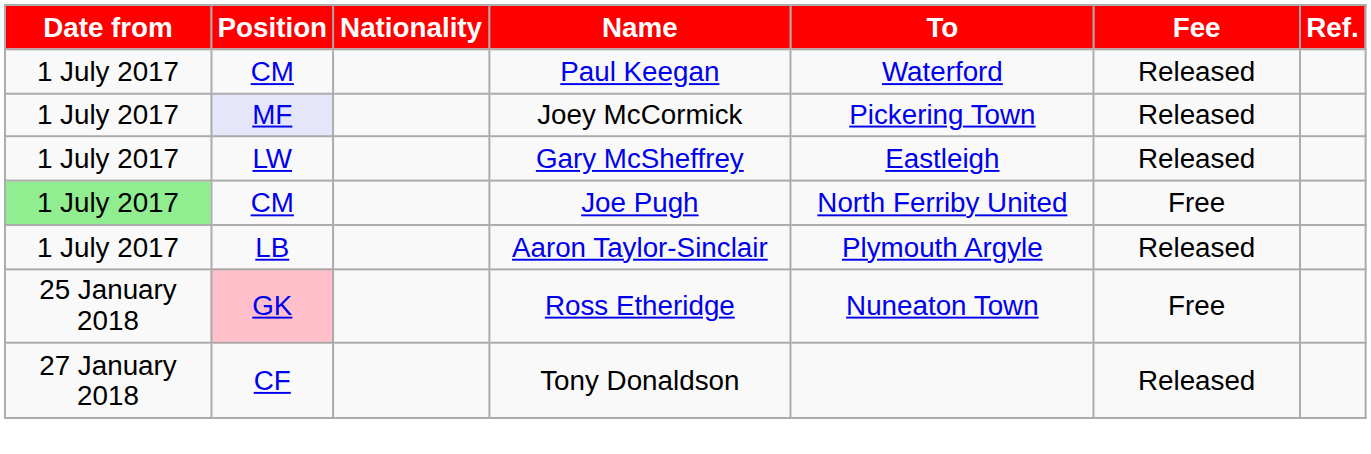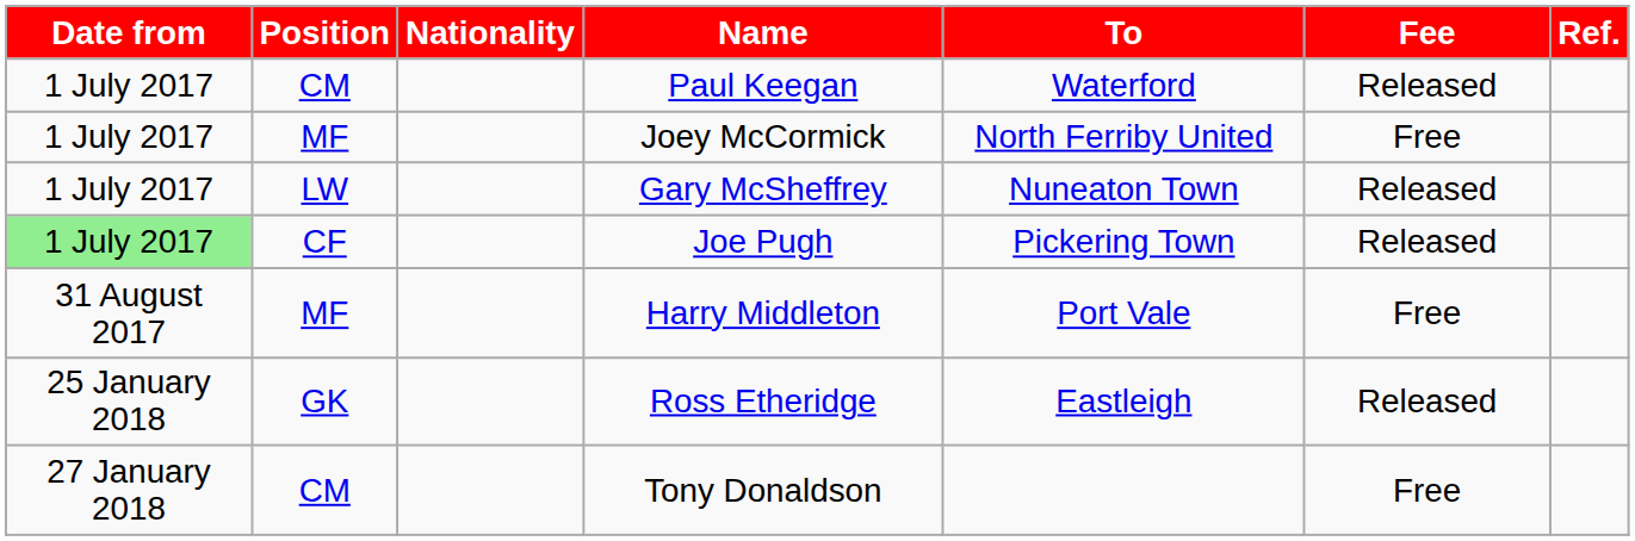 <table class="wikitable" style="text-align:center; font-size:90%">
 <tr>
 <th style="background:#FF0000; color:white; width:100px;">Date from</th>
 <th style="background:#FF0000; color:white; width:50px;">Position</th>
 <th style="background:#FF0000; color:white; width:50px;">Nationality</th>
 <th style="background:#FF0000; color:white; width:150px;">Name</th>
 <th style="background:#FF0000; color:white; width:150px;">To</th>
 <th style="background:#FF0000; color:white; width:100px;">Fee</th>
 <th style="background:#FF0000; color:white; width:25px;">Ref.</th>
 </tr>
 <tr>
 <td>1 July 2017</td>
 <td><a href='#'>CM</a></td>
 <td></td>
 <td><a href='#'>Paul Keegan</a></td>
 <td><a href='#'>Waterford</a></td>
 <td>Released</td>
 <td></td>
 </tr>
 <tr>
 <td>1 July 2017</td>
-<td style="background: lavender;"><a href='#'>MF</a></td>
+<td><a href='#'>MF</a></td>
 <td></td>
 <td>Joey McCormick</td>
-<td><a href='#'>Pickering Town</a></td>
-<td>Released</td>
+<td><a href='#'>North Ferriby United</a></td>
+<td>Free</td>
 <td></td>
 </tr>
 <tr>
 <td>1 July 2017</td>
 <td><a href='#'>LW</a></td>
 <td></td>
 <td><a href='#'>Gary McSheffrey</a></td>
+<td><a href='#'>Nuneaton Town</a></td>
+<td>Released</td>
+<td></td>
+</tr>
+<tr>
+<td style="background: lightgreen;">1 July 2017</td>
+<td><a href='#'>CF</a></td>
+<td></td>
+<td><a href='#'>Joe Pugh</a></td>
+<td><a href='#'>Pickering Town</a></td>
+<td>Released</td>
+<td></td>
+</tr>
+<tr>
+<td>31 August 2017</td>
+<td><a href='#'>MF</a></td>
+<td></td>
+<td><a href='#'>Harry Middleton</a></td>
+<td><a href='#'>Port Vale</a></td>
+<td>Free</td>
+<td></td>
+</tr>
+<tr>
+<td>25 January 2018</td>
+<td><a href='#'>GK</a></td>
+<td></td>
+<td><a href='#'>Ross Etheridge</a></td>
 <td><a href='#'>Eastleigh</a></td>
 <td>Released</td>
 <td></td>
 </tr>
 <tr>
-<td style="background: lightgreen;">1 July 2017</td>
+<td>27 January 2018</td>
 <td><a href='#'>CM</a></td>
 <td></td>
-<td><a href='#'>Joe Pugh</a></td>
-<td><a href='#'>North Ferriby United</a></td>
+<td>Tony Donaldson</td>
+<td></td>
 <td>Free</td>
 <td></td>
 </tr>
-<tr>
-<td>1 July 2017</td>
-<td><a href='#'>LB</a></td>
-<td></td>
-<td><a href='#'>Aaron Taylor-Sinclair</a></td>
-<td><a href='#'>Plymouth Argyle</a></td>
-<td>Released</td>
-<td></td>
-</tr>
-<tr>
-<td>25 January 2018</td>
-<td style="background: pink;"><a href='#'>GK</a></td>
-<td></td>
-<td><a href='#'>Ross Etheridge</a></td>
-<td><a href='#'>Nuneaton Town</a></td>
-<td>Free</td>
-<td></td>
-</tr>
-<tr>
-<td>27 January 2018</td>
-<td><a href='#'>CF</a></td>
-<td></td>
-<td>Tony Donaldson</td>
-<td></td>
-<td>Released</td>
-<td></td>
-</tr>
 </table>
